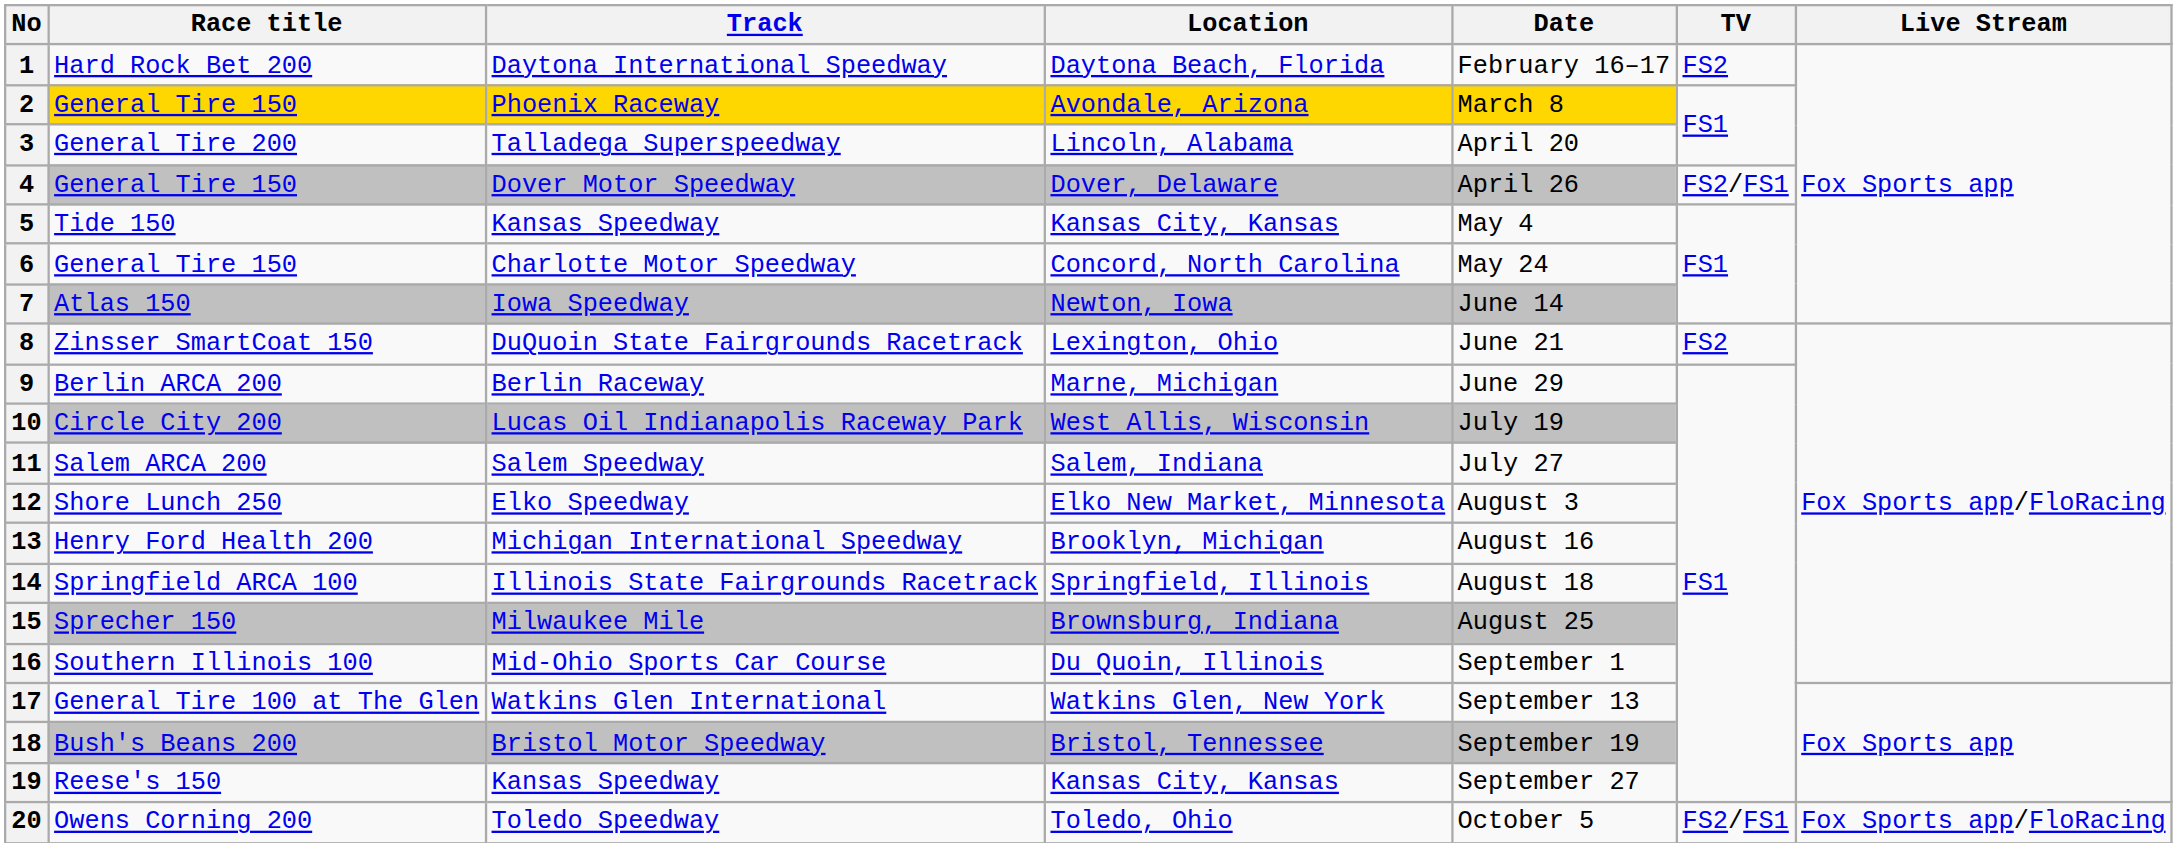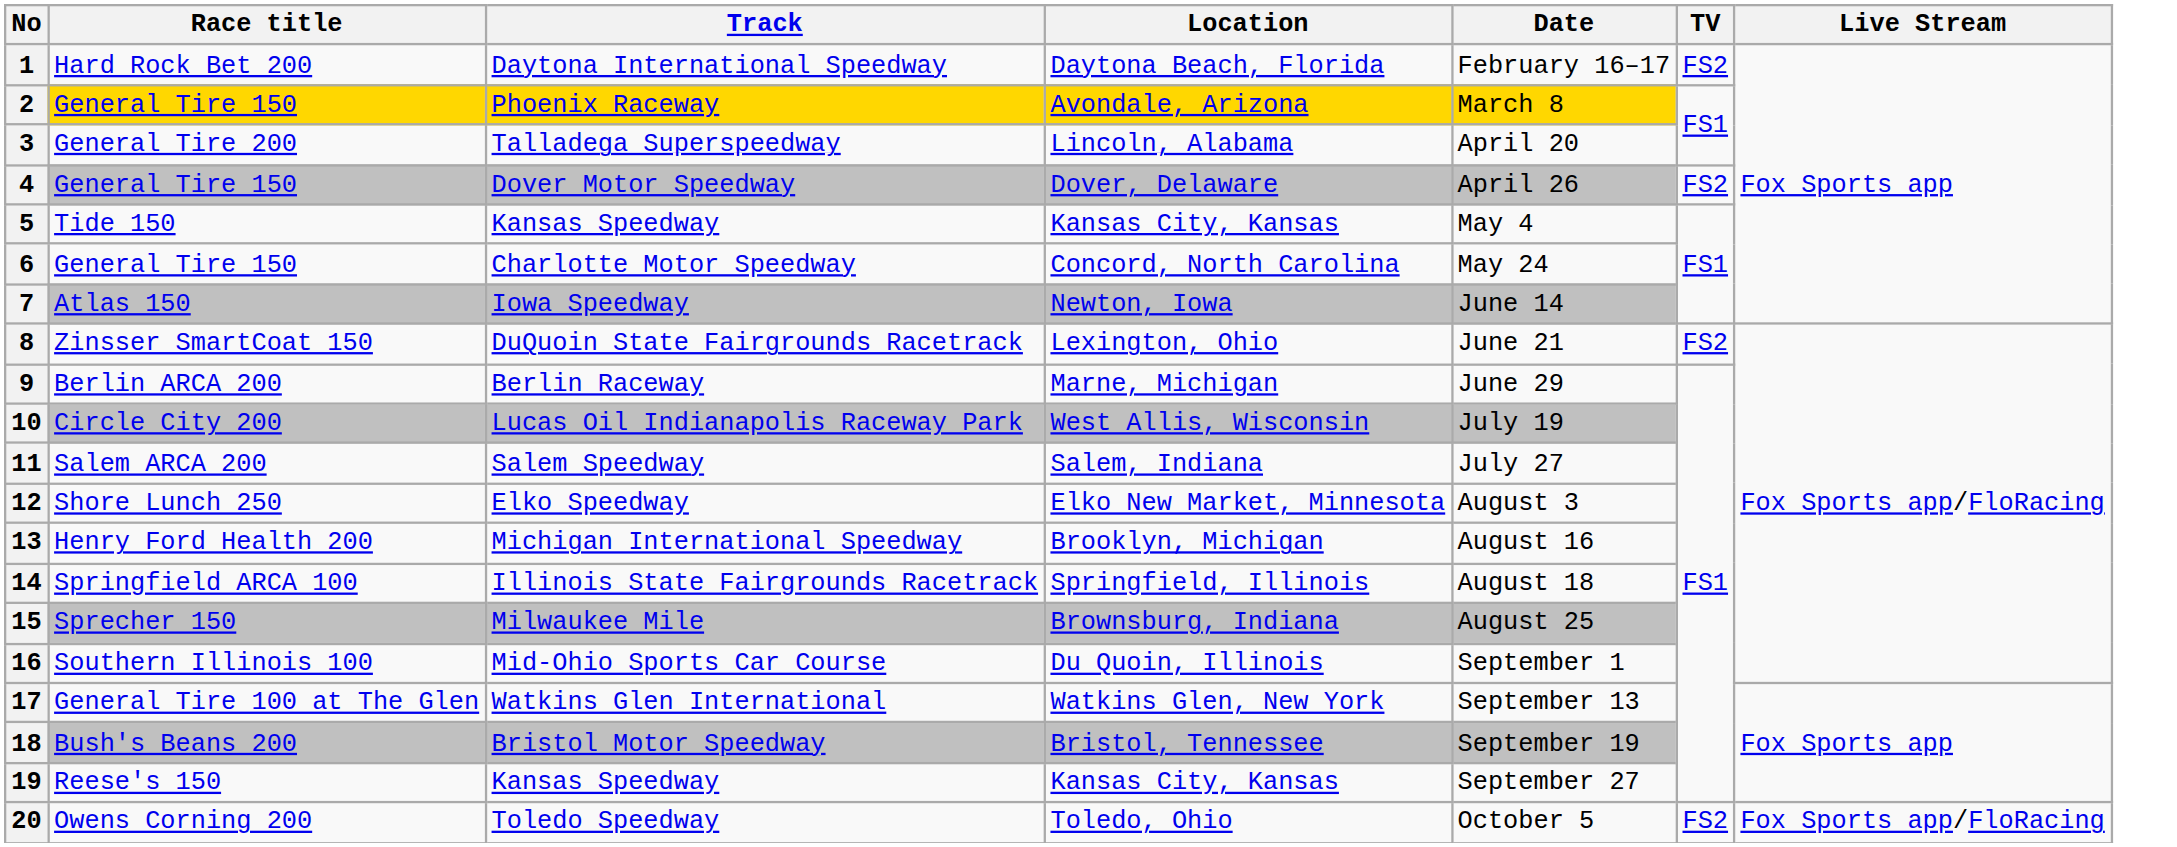 <table class="wikitable" style="font-size:85%">
 <tr>
 <th>No</th>
 <th>Race title</th>
 <th><a href='#'>Track</a></th>
 <th>Location</th>
 <th>Date</th>
 <th>TV</th>
 <th>Live Stream</th>
 </tr>
 <tr>
 <th>1</th>
 <td><a href='#'>Hard Rock Bet 200</a></td>
 <td><a href='#'>Daytona International Speedway</a></td>
 <td><a href='#'>Daytona Beach, Florida</a></td>
 <td>February 16–17</td>
 <td><a href='#'>FS2</a></td>
 <td rowspan="7"><a href='#'>Fox Sports app</a></td>
 </tr>
 <tr>
 <th>2</th>
 <td bgcolor=gold><a href='#'>General Tire 150</a></td>
 <td bgcolor=gold><a href='#'>Phoenix Raceway</a></td>
 <td bgcolor=gold><a href='#'>Avondale, Arizona</a></td>
 <td bgcolor=gold>March 8</td>
 <td rowspan="2"><a href='#'>FS1</a></td>
 </tr>
 <tr>
 <th>3</th>
 <td><a href='#'>General Tire 200</a></td>
 <td><a href='#'>Talladega Superspeedway</a></td>
 <td><a href='#'>Lincoln, Alabama</a></td>
 <td>April 20</td>
 </tr>
 <tr>
 <th>4</th>
 <td bgcolor=silver><a href='#'>General Tire 150</a></td>
 <td bgcolor=silver><a href='#'>Dover Motor Speedway</a></td>
 <td bgcolor=silver><a href='#'>Dover, Delaware</a></td>
 <td bgcolor=silver>April 26</td>
-<td><a href='#'>FS2</a>/<a href='#'>FS1</a></td>
+<td><a href='#'>FS2</a></td>
 </tr>
 <tr>
 <th>5</th>
 <td><a href='#'>Tide 150</a></td>
 <td><a href='#'>Kansas Speedway</a></td>
 <td><a href='#'>Kansas City, Kansas</a></td>
 <td>May 4</td>
 <td rowspan="3"><a href='#'>FS1</a></td>
 </tr>
 <tr>
 <th>6</th>
 <td><a href='#'>General Tire 150</a></td>
 <td><a href='#'>Charlotte Motor Speedway</a></td>
 <td><a href='#'>Concord, North Carolina</a></td>
 <td>May 24</td>
 </tr>
 <tr>
 <th>7</th>
 <td bgcolor=silver><a href='#'>Atlas 150</a></td>
 <td bgcolor=silver><a href='#'>Iowa Speedway</a></td>
 <td bgcolor=silver><a href='#'>Newton, Iowa</a></td>
 <td bgcolor=silver>June 14</td>
 </tr>
 <tr>
 <th>8</th>
 <td><a href='#'>Zinsser SmartCoat 150</a></td>
 <td><a href='#'>DuQuoin State Fairgrounds Racetrack</a></td>
 <td><a href='#'>Lexington, Ohio</a></td>
 <td>June 21</td>
 <td><a href='#'>FS2</a></td>
 <td rowspan="9"><a href='#'>Fox Sports app</a>/<a href='#'>FloRacing</a></td>
 </tr>
 <tr>
 <th>9</th>
 <td><a href='#'>Berlin ARCA 200</a></td>
 <td><a href='#'>Berlin Raceway</a></td>
 <td><a href='#'>Marne, Michigan</a></td>
 <td>June 29</td>
 <td rowspan="11"><a href='#'>FS1</a></td>
 </tr>
 <tr>
 <th>10</th>
 <td bgcolor=silver><a href='#'>Circle City 200</a></td>
 <td bgcolor=silver><a href='#'>Lucas Oil Indianapolis Raceway Park</a></td>
 <td bgcolor=silver><a href='#'>West Allis, Wisconsin</a></td>
 <td bgcolor=silver>July 19</td>
 </tr>
 <tr>
 <th>11</th>
 <td><a href='#'>Salem ARCA 200</a></td>
 <td><a href='#'>Salem Speedway</a></td>
 <td><a href='#'>Salem, Indiana</a></td>
 <td>July 27</td>
 </tr>
 <tr>
 <th>12</th>
 <td><a href='#'>Shore Lunch 250</a></td>
 <td><a href='#'>Elko Speedway</a></td>
 <td><a href='#'>Elko New Market, Minnesota</a></td>
 <td>August 3</td>
 </tr>
 <tr>
 <th>13</th>
 <td><a href='#'>Henry Ford Health 200</a></td>
 <td><a href='#'>Michigan International Speedway</a></td>
 <td><a href='#'>Brooklyn, Michigan</a></td>
 <td>August 16</td>
 </tr>
 <tr>
 <th>14</th>
 <td><a href='#'>Springfield ARCA 100</a></td>
 <td><a href='#'>Illinois State Fairgrounds Racetrack</a></td>
 <td><a href='#'>Springfield, Illinois</a></td>
 <td>August 18</td>
 </tr>
 <tr>
 <th>15</th>
 <td bgcolor=silver><a href='#'>Sprecher 150</a></td>
 <td bgcolor=silver><a href='#'>Milwaukee Mile</a></td>
 <td bgcolor=silver><a href='#'>Brownsburg, Indiana</a></td>
 <td bgcolor=silver>August 25</td>
 </tr>
 <tr>
 <th>16</th>
 <td><a href='#'>Southern Illinois 100</a></td>
 <td><a href='#'>Mid-Ohio Sports Car Course</a></td>
 <td><a href='#'>Du Quoin, Illinois</a></td>
 <td>September 1</td>
 </tr>
 <tr>
 <th>17</th>
 <td><a href='#'>General Tire 100 at The Glen</a></td>
 <td><a href='#'>Watkins Glen International</a></td>
 <td><a href='#'>Watkins Glen, New York</a></td>
 <td>September 13</td>
 <td rowspan="3"><a href='#'>Fox Sports app</a></td>
 </tr>
 <tr>
 <th>18</th>
 <td bgcolor=silver><a href='#'>Bush's Beans 200</a></td>
 <td bgcolor=silver><a href='#'>Bristol Motor Speedway</a></td>
 <td bgcolor=silver><a href='#'>Bristol, Tennessee</a></td>
 <td bgcolor=silver>September 19</td>
 </tr>
 <tr>
 <th>19</th>
 <td><a href='#'>Reese's 150</a></td>
 <td><a href='#'>Kansas Speedway</a></td>
 <td><a href='#'>Kansas City, Kansas</a></td>
 <td>September 27</td>
 </tr>
 <tr>
 <th>20</th>
 <td><a href='#'>Owens Corning 200</a></td>
 <td><a href='#'>Toledo Speedway</a></td>
 <td><a href='#'>Toledo, Ohio</a></td>
 <td>October 5</td>
-<td><a href='#'>FS2</a>/<a href='#'>FS1</a></td>
+<td><a href='#'>FS2</a></td>
 <td><a href='#'>Fox Sports app</a>/<a href='#'>FloRacing</a></td>
 </tr>
 </table>
